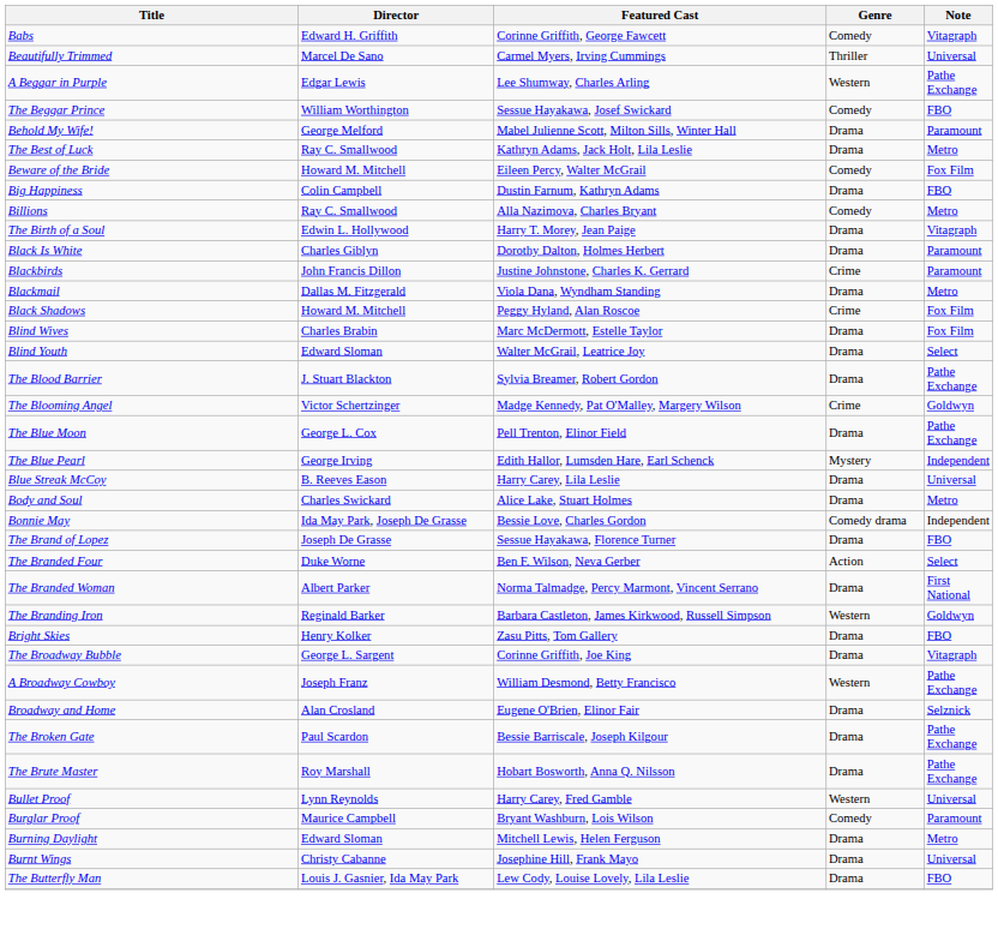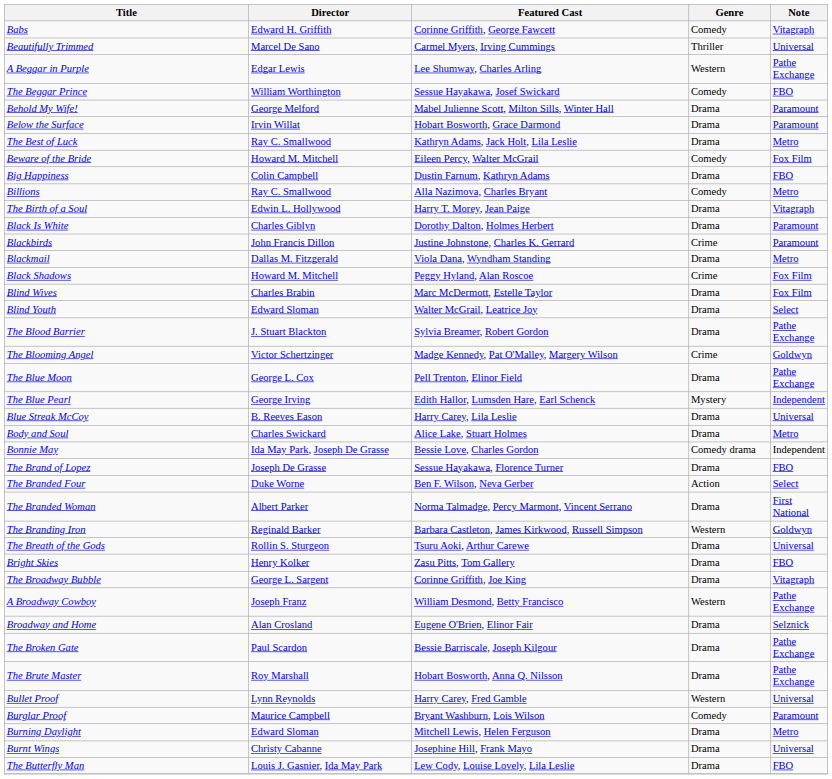 <table class="wikitable">
 <tr>
 <th style="width:30%;">Title</th>
 <th style="width:20%;">Director</th>
 <th style="width:34%;">Featured Cast</th>
 <th style="width:10%;">Genre</th>
 <th style="width:10%;">Note</th>
 </tr>
 <tr>
 <td><em><a href='#'>Babs</a></em></td>
 <td><a href='#'>Edward H. Griffith</a></td>
 <td><a href='#'>Corinne Griffith</a>, <a href='#'>George Fawcett</a></td>
 <td>Comedy</td>
 <td><a href='#'>Vitagraph</a></td>
 </tr>
 <tr>
 <td><em><a href='#'>Beautifully Trimmed</a></em></td>
 <td><a href='#'>Marcel De Sano</a></td>
 <td><a href='#'>Carmel Myers</a>, <a href='#'>Irving Cummings</a></td>
 <td>Thriller</td>
 <td><a href='#'>Universal</a></td>
 </tr>
 <tr>
 <td><em><a href='#'>A Beggar in Purple</a></em></td>
 <td><a href='#'>Edgar Lewis</a></td>
 <td><a href='#'>Lee Shumway</a>, <a href='#'>Charles Arling</a></td>
 <td>Western</td>
 <td><a href='#'>Pathe Exchange</a></td>
 </tr>
 <tr>
 <td><em><a href='#'>The Beggar Prince</a></em></td>
 <td><a href='#'>William Worthington</a></td>
 <td><a href='#'>Sessue Hayakawa</a>, <a href='#'>Josef Swickard</a></td>
 <td>Comedy</td>
 <td><a href='#'>FBO</a></td>
 </tr>
 <tr>
 <td><em><a href='#'>Behold My Wife!</a></em></td>
 <td><a href='#'>George Melford</a></td>
 <td><a href='#'>Mabel Julienne Scott</a>, <a href='#'>Milton Sills</a>, <a href='#'>Winter Hall</a></td>
+<td>Drama</td>
+<td><a href='#'>Paramount</a></td>
+</tr>
+<tr>
+<td><em><a href='#'>Below the Surface</a></em></td>
+<td><a href='#'>Irvin Willat</a></td>
+<td><a href='#'>Hobart Bosworth</a>, <a href='#'>Grace Darmond</a></td>
 <td>Drama</td>
 <td><a href='#'>Paramount</a></td>
 </tr>
 <tr>
 <td><em><a href='#'>The Best of Luck</a></em></td>
 <td><a href='#'>Ray C. Smallwood</a></td>
 <td><a href='#'>Kathryn Adams</a>, <a href='#'>Jack Holt</a>, <a href='#'>Lila Leslie</a></td>
 <td>Drama</td>
 <td><a href='#'>Metro</a></td>
 </tr>
 <tr>
 <td><em><a href='#'>Beware of the Bride</a></em></td>
 <td><a href='#'>Howard M. Mitchell</a></td>
 <td><a href='#'>Eileen Percy</a>, <a href='#'>Walter McGrail</a></td>
 <td>Comedy</td>
 <td><a href='#'>Fox Film</a></td>
 </tr>
 <tr>
 <td><em><a href='#'>Big Happiness</a></em></td>
 <td><a href='#'>Colin Campbell</a></td>
 <td><a href='#'>Dustin Farnum</a>, <a href='#'>Kathryn Adams</a></td>
 <td>Drama</td>
 <td><a href='#'>FBO</a></td>
 </tr>
 <tr>
 <td><em><a href='#'>Billions</a></em></td>
 <td><a href='#'>Ray C. Smallwood</a></td>
 <td><a href='#'>Alla Nazimova</a>, <a href='#'>Charles Bryant</a></td>
 <td>Comedy</td>
 <td><a href='#'>Metro</a></td>
 </tr>
 <tr>
 <td><em><a href='#'>The Birth of a Soul</a></em></td>
 <td><a href='#'>Edwin L. Hollywood</a></td>
 <td><a href='#'>Harry T. Morey</a>, <a href='#'>Jean Paige</a></td>
 <td>Drama</td>
 <td><a href='#'>Vitagraph</a></td>
 </tr>
 <tr>
 <td><em><a href='#'>Black Is White</a></em></td>
 <td><a href='#'>Charles Giblyn</a></td>
 <td><a href='#'>Dorothy Dalton</a>, <a href='#'>Holmes Herbert</a></td>
 <td>Drama</td>
 <td><a href='#'>Paramount</a></td>
 </tr>
 <tr>
 <td><em><a href='#'>Blackbirds</a></em></td>
 <td><a href='#'>John Francis Dillon</a></td>
 <td><a href='#'>Justine Johnstone</a>, <a href='#'>Charles K. Gerrard</a></td>
 <td>Crime</td>
 <td><a href='#'>Paramount</a></td>
 </tr>
 <tr>
 <td><em><a href='#'>Blackmail</a></em></td>
 <td><a href='#'>Dallas M. Fitzgerald</a></td>
 <td><a href='#'>Viola Dana</a>, <a href='#'>Wyndham Standing</a></td>
 <td>Drama</td>
 <td><a href='#'>Metro</a></td>
 </tr>
 <tr>
 <td><em><a href='#'>Black Shadows</a></em></td>
 <td><a href='#'>Howard M. Mitchell</a></td>
 <td><a href='#'>Peggy Hyland</a>, <a href='#'>Alan Roscoe</a></td>
 <td>Crime</td>
 <td><a href='#'>Fox Film</a></td>
 </tr>
 <tr>
 <td><em><a href='#'>Blind Wives</a></em></td>
 <td><a href='#'>Charles Brabin</a></td>
 <td><a href='#'>Marc McDermott</a>, <a href='#'>Estelle Taylor</a></td>
 <td>Drama</td>
 <td><a href='#'>Fox Film</a></td>
 </tr>
 <tr>
 <td><em><a href='#'>Blind Youth</a></em></td>
 <td><a href='#'>Edward Sloman</a></td>
 <td><a href='#'>Walter McGrail</a>, <a href='#'>Leatrice Joy</a></td>
 <td>Drama</td>
 <td><a href='#'>Select</a></td>
 </tr>
 <tr>
 <td><em><a href='#'>The Blood Barrier</a></em></td>
 <td><a href='#'>J. Stuart Blackton</a></td>
 <td><a href='#'>Sylvia Breamer</a>, <a href='#'>Robert Gordon</a></td>
 <td>Drama</td>
 <td><a href='#'>Pathe Exchange</a></td>
 </tr>
 <tr>
 <td><em><a href='#'>The Blooming Angel</a></em></td>
 <td><a href='#'>Victor Schertzinger</a></td>
 <td><a href='#'>Madge Kennedy</a>, <a href='#'>Pat O'Malley</a>, <a href='#'>Margery Wilson</a></td>
 <td>Crime</td>
 <td><a href='#'>Goldwyn</a></td>
 </tr>
 <tr>
 <td><em><a href='#'>The Blue Moon</a></em></td>
 <td><a href='#'>George L. Cox</a></td>
 <td><a href='#'>Pell Trenton</a>, <a href='#'>Elinor Field</a></td>
 <td>Drama</td>
 <td><a href='#'>Pathe Exchange</a></td>
 </tr>
 <tr>
 <td><em><a href='#'>The Blue Pearl</a></em></td>
 <td><a href='#'>George Irving</a></td>
 <td><a href='#'>Edith Hallor</a>, <a href='#'>Lumsden Hare</a>, <a href='#'>Earl Schenck</a></td>
 <td>Mystery</td>
 <td><a href='#'>Independent</a></td>
 </tr>
 <tr>
 <td><em><a href='#'>Blue Streak McCoy</a></em></td>
 <td><a href='#'>B. Reeves Eason</a></td>
 <td><a href='#'>Harry Carey</a>, <a href='#'>Lila Leslie</a></td>
 <td>Drama</td>
 <td><a href='#'>Universal</a></td>
 </tr>
 <tr>
 <td><em><a href='#'>Body and Soul</a></em></td>
 <td><a href='#'>Charles Swickard</a></td>
 <td><a href='#'>Alice Lake</a>, <a href='#'>Stuart Holmes</a></td>
 <td>Drama</td>
 <td><a href='#'>Metro</a></td>
 </tr>
 <tr>
 <td><em><a href='#'>Bonnie May</a></em></td>
 <td><a href='#'>Ida May Park</a>, <a href='#'>Joseph De Grasse</a></td>
 <td><a href='#'>Bessie Love</a>, <a href='#'>Charles Gordon</a></td>
 <td>Comedy drama</td>
 <td>Independent</td>
 </tr>
 <tr>
 <td><em><a href='#'>The Brand of Lopez</a></em></td>
 <td><a href='#'>Joseph De Grasse</a></td>
 <td><a href='#'>Sessue Hayakawa</a>, <a href='#'>Florence Turner</a></td>
 <td>Drama</td>
 <td><a href='#'>FBO</a></td>
 </tr>
 <tr>
 <td><em><a href='#'>The Branded Four</a></em></td>
 <td><a href='#'>Duke Worne</a></td>
 <td><a href='#'>Ben F. Wilson</a>, <a href='#'>Neva Gerber</a></td>
 <td>Action</td>
 <td><a href='#'>Select</a></td>
 </tr>
 <tr>
 <td><em><a href='#'>The Branded Woman</a></em></td>
 <td><a href='#'>Albert Parker</a></td>
 <td><a href='#'>Norma Talmadge</a>, <a href='#'>Percy Marmont</a>, <a href='#'>Vincent Serrano</a></td>
 <td>Drama</td>
 <td><a href='#'>First National</a></td>
 </tr>
 <tr>
 <td><em><a href='#'>The Branding Iron</a></em></td>
 <td><a href='#'>Reginald Barker</a></td>
 <td><a href='#'>Barbara Castleton</a>, <a href='#'>James Kirkwood</a>, <a href='#'>Russell Simpson</a></td>
 <td>Western</td>
 <td><a href='#'>Goldwyn</a></td>
 </tr>
 <tr>
+<td><em><a href='#'>The Breath of the Gods</a></em></td>
+<td><a href='#'>Rollin S. Sturgeon</a></td>
+<td><a href='#'>Tsuru Aoki</a>, <a href='#'>Arthur Carewe</a></td>
+<td>Drama</td>
+<td><a href='#'>Universal</a></td>
+</tr>
+<tr>
 <td><em><a href='#'>Bright Skies</a></em></td>
 <td><a href='#'>Henry Kolker</a></td>
 <td><a href='#'>Zasu Pitts</a>, <a href='#'>Tom Gallery</a></td>
 <td>Drama</td>
 <td><a href='#'>FBO</a></td>
 </tr>
 <tr>
 <td><em><a href='#'>The Broadway Bubble</a></em></td>
 <td><a href='#'>George L. Sargent</a></td>
 <td><a href='#'>Corinne Griffith</a>, <a href='#'>Joe King</a></td>
 <td>Drama</td>
 <td><a href='#'>Vitagraph</a></td>
 </tr>
 <tr>
 <td><em><a href='#'>A Broadway Cowboy</a></em></td>
 <td><a href='#'>Joseph Franz</a></td>
 <td><a href='#'>William Desmond</a>, <a href='#'>Betty Francisco</a></td>
 <td>Western</td>
 <td><a href='#'>Pathe Exchange</a></td>
 </tr>
 <tr>
 <td><em><a href='#'>Broadway and Home</a></em></td>
 <td><a href='#'>Alan Crosland</a></td>
 <td><a href='#'>Eugene O'Brien</a>, <a href='#'>Elinor Fair</a></td>
 <td>Drama</td>
 <td><a href='#'>Selznick</a></td>
 </tr>
 <tr>
 <td><em><a href='#'>The Broken Gate</a></em></td>
 <td><a href='#'>Paul Scardon</a></td>
 <td><a href='#'>Bessie Barriscale</a>, <a href='#'>Joseph Kilgour</a></td>
 <td>Drama</td>
 <td><a href='#'>Pathe Exchange</a></td>
 </tr>
 <tr>
 <td><em><a href='#'>The Brute Master</a></em></td>
 <td><a href='#'>Roy Marshall</a></td>
 <td><a href='#'>Hobart Bosworth</a>, <a href='#'>Anna Q. Nilsson</a></td>
 <td>Drama</td>
 <td><a href='#'>Pathe Exchange</a></td>
 </tr>
 <tr>
 <td><em><a href='#'>Bullet Proof</a></em></td>
 <td><a href='#'>Lynn Reynolds</a></td>
 <td><a href='#'>Harry Carey</a>, <a href='#'>Fred Gamble</a></td>
 <td>Western</td>
 <td><a href='#'>Universal</a></td>
 </tr>
 <tr>
 <td><em><a href='#'>Burglar Proof</a></em></td>
 <td><a href='#'>Maurice Campbell</a></td>
 <td><a href='#'>Bryant Washburn</a>, <a href='#'>Lois Wilson</a></td>
 <td>Comedy</td>
 <td><a href='#'>Paramount</a></td>
 </tr>
 <tr>
 <td><em><a href='#'>Burning Daylight</a></em></td>
 <td><a href='#'>Edward Sloman</a></td>
 <td><a href='#'>Mitchell Lewis</a>, <a href='#'>Helen Ferguson</a></td>
 <td>Drama</td>
 <td><a href='#'>Metro</a></td>
 </tr>
 <tr>
 <td><em><a href='#'>Burnt Wings</a></em></td>
 <td><a href='#'>Christy Cabanne</a></td>
 <td><a href='#'>Josephine Hill</a>, <a href='#'>Frank Mayo</a></td>
 <td>Drama</td>
 <td><a href='#'>Universal</a></td>
 </tr>
 <tr>
 <td><em><a href='#'>The Butterfly Man</a></em></td>
 <td><a href='#'>Louis J. Gasnier</a>, <a href='#'>Ida May Park</a></td>
 <td><a href='#'>Lew Cody</a>, <a href='#'>Louise Lovely</a>, <a href='#'>Lila Leslie</a></td>
 <td>Drama</td>
 <td><a href='#'>FBO</a></td>
 </tr>
 <tr>
 </tr>
 </table>
